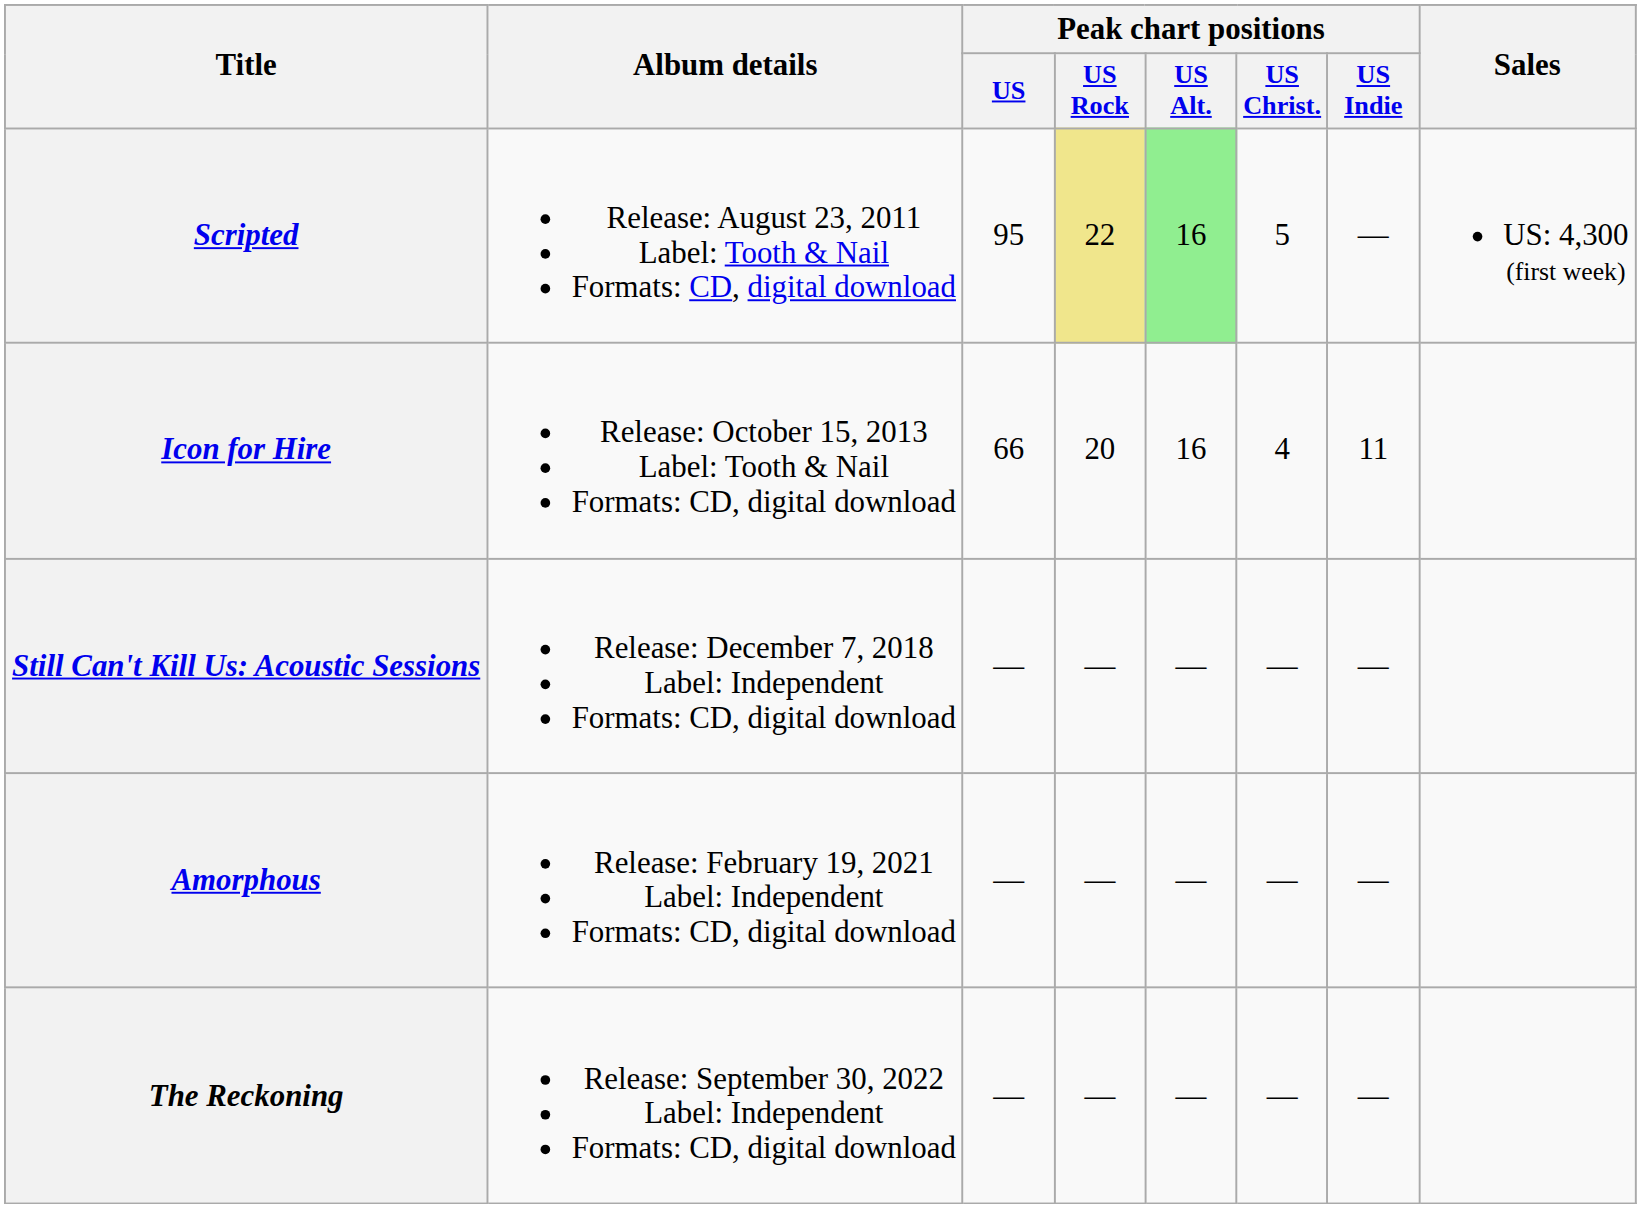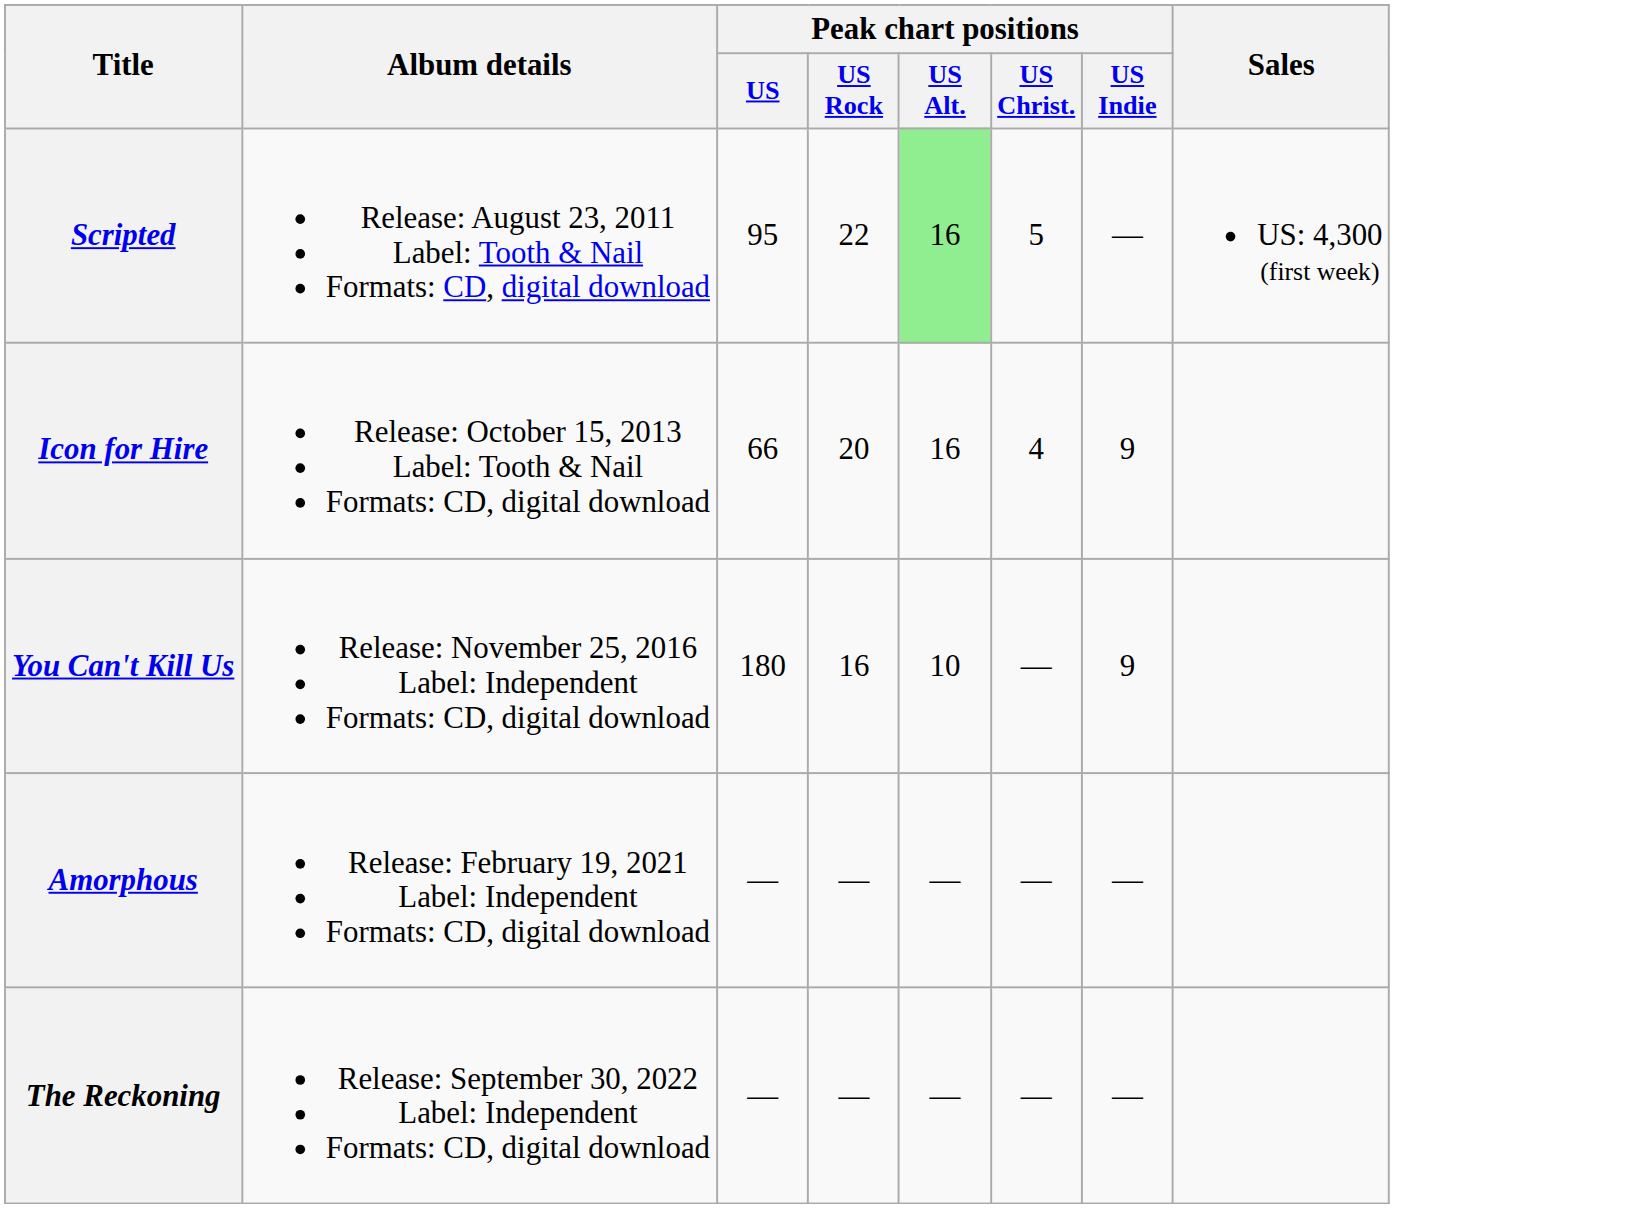 <table class="wikitable plainrowheaders" style="text-align:center;">
 <tr>
 <th scope="col" rowspan="2">Title</th>
 <th scope="col" rowspan="2">Album details</th>
 <th scope="col" colspan="5">Peak chart positions</th>
 <th scope="col" rowspan="2">Sales</th>
 </tr>
 <tr>
 <th scope="col" style="width:3em;font-size:85%;"><a href='#'>US</a><br></th>
 <th scope="col" style="width:3em;font-size:85%;"><a href='#'>US<br>Rock</a><br></th>
 <th scope="col" style="width:3em;font-size:85%;"><a href='#'>US<br>Alt.</a><br></th>
 <th scope="col" style="width:3em;font-size:85%;"><a href='#'>US<br>Christ.</a><br></th>
 <th scope="col" style="width:3em;font-size:85%;"><a href='#'>US<br>Indie</a><br></th>
 </tr>
 <tr>
 <th scope="row"><em><a href='#'>Scripted</a></em></th>
 <td><br><ul><li>Release: August 23, 2011</li><li>Label: <a href='#'>Tooth & Nail</a></li><li>Formats: <a href='#'>CD</a>, <a href='#'>digital download</a></li></ul></td>
 <td>95</td>
-<td style="background: khaki;">22</td>
+<td>22</td>
 <td style="background: lightgreen;">16</td>
 <td>5</td>
 <td>—</td>
 <td><br><ul><li>US: 4,300<br><small>(first week)</small></li></ul></td>
 </tr>
 <tr>
 <th scope="row"><em><a href='#'>Icon for Hire</a></em></th>
 <td><br><ul><li>Release: October 15, 2013</li><li>Label: Tooth & Nail</li><li>Formats: CD, digital download</li></ul></td>
 <td>66</td>
 <td>20</td>
 <td>16</td>
 <td>4</td>
-<td>11</td>
+<td>9</td>
 <td></td>
 </tr>
 <tr>
-<th scope="row"><em><a href='#'>Still Can't Kill Us: Acoustic Sessions</a></em></th>
-<td><br><ul><li>Release: December 7, 2018</li><li>Label: Independent</li><li>Formats: CD, digital download</li></ul></td>
+<th scope="row"><em><a href='#'>You Can't Kill Us</a></em></th>
+<td><br><ul><li>Release: November 25, 2016</li><li>Label: Independent</li><li>Formats: CD, digital download</li></ul></td>
+<td>180</td>
+<td>16</td>
+<td>10</td>
 <td>—</td>
-<td>—</td>
-<td>—</td>
-<td>—</td>
-<td>—</td>
+<td>9</td>
 <td></td>
 </tr>
 <tr>
 <th scope="row"><em><a href='#'>Amorphous</a></em></th>
 <td><br><ul><li>Release: February 19, 2021</li><li>Label: Independent</li><li>Formats: CD, digital download</li></ul></td>
 <td>—</td>
 <td>—</td>
 <td>—</td>
 <td>—</td>
 <td>—</td>
 <td></td>
 </tr>
 <tr>
 <th scope="row"><em>The Reckoning</em></th>
 <td><br><ul><li>Release: September 30, 2022</li><li>Label: Independent</li><li>Formats: CD, digital download</li></ul></td>
 <td>—</td>
 <td>—</td>
 <td>—</td>
 <td>—</td>
 <td>—</td>
 </tr>
 </table>
